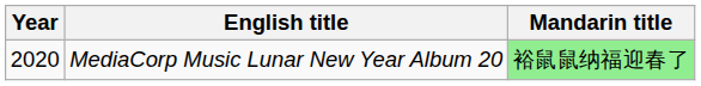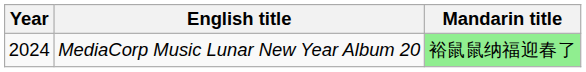 <table class="wikitable sortable">
 <tr>
 <th>Year</th>
 <th>English title</th>
 <th>Mandarin title</th>
 </tr>
 <tr>
-<td>2020</td>
+<td>2024</td>
 <td><em>MediaCorp Music Lunar New Year Album 20</em></td>
 <td style="background: lightgreen;">裕鼠鼠纳福迎春了</td>
 </tr>
 </table>
